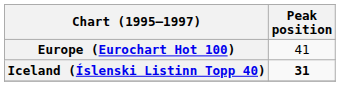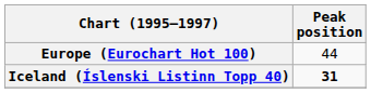 <table class="wikitable sortable plainrowheaders" style="text-align:center">
 <tr>
 <th>Chart (1995–1997)</th>
 <th>Peak<br>position</th>
 </tr>
 <tr>
 <th scope="row">Europe (<a href='#'>Eurochart Hot 100</a>)</th>
-<td>41</td>
+<td>44</td>
 </tr>
 <tr>
 <th scope="row">Iceland (<a href='#'>Íslenski Listinn Topp 40</a>)</th>
 <td><strong>31</strong></td>
 </tr>
 <tr>
 </tr>
 <tr>
 </tr>
 <tr>
 </tr>
 <tr>
 </tr>
 </table>
